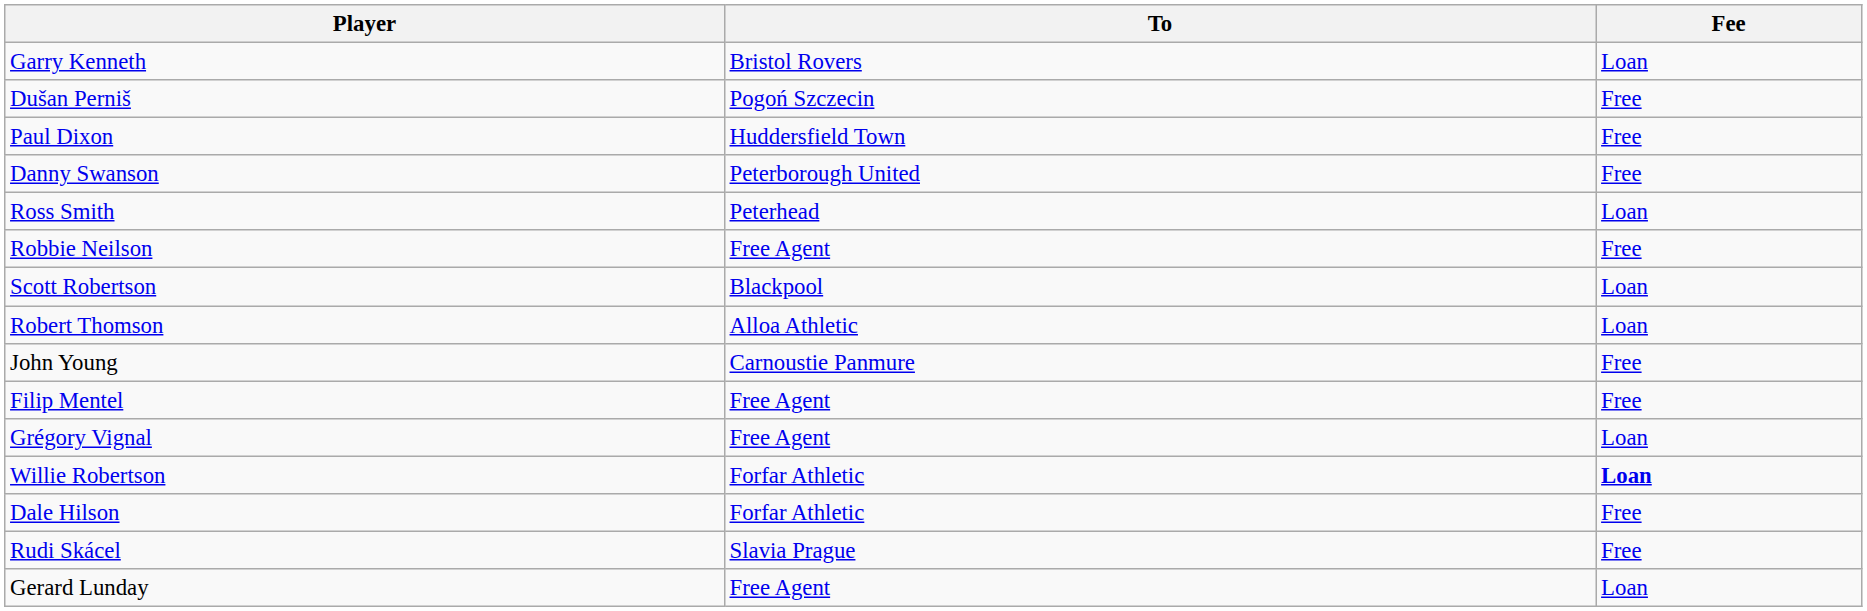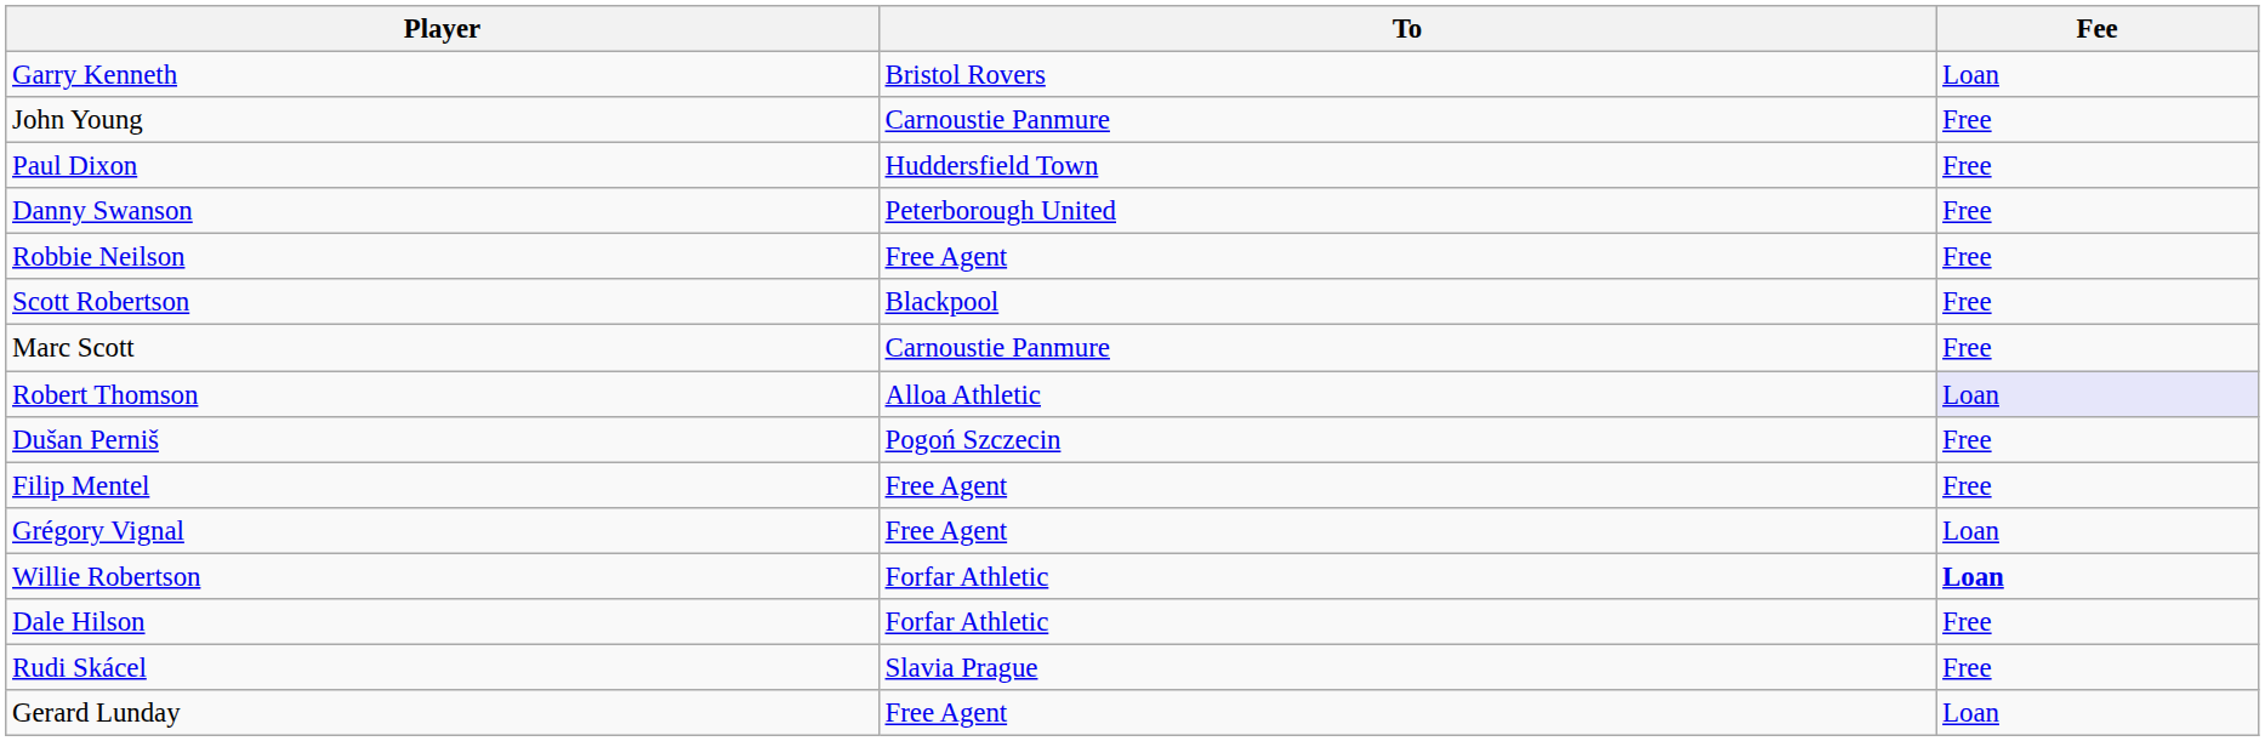 <table class="wikitable" style="text-align:center; font-size:95%;width:98%; text-align:left">
 <tr>
 <th>Player</th>
 <th>To</th>
 <th>Fee</th>
 </tr>
 <tr>
 <td> <a href='#'>Garry Kenneth</a></td>
 <td> <a href='#'>Bristol Rovers</a></td>
 <td><a href='#'>Loan</a></td>
 </tr>
 <tr>
-<td> <a href='#'>Dušan Perniš</a></td>
-<td> <a href='#'>Pogoń Szczecin</a></td>
+<td> John Young</td>
+<td> <a href='#'>Carnoustie Panmure</a></td>
 <td><a href='#'>Free</a></td>
 </tr>
 <tr>
 <td> <a href='#'>Paul Dixon</a></td>
 <td> <a href='#'>Huddersfield Town</a></td>
 <td><a href='#'>Free</a></td>
 </tr>
 <tr>
 <td> <a href='#'>Danny Swanson</a></td>
 <td> <a href='#'>Peterborough United</a></td>
 <td><a href='#'>Free</a></td>
 </tr>
 <tr>
-<td> <a href='#'>Ross Smith</a></td>
-<td> <a href='#'>Peterhead</a></td>
-<td><a href='#'>Loan</a></td>
-</tr>
-<tr>
 <td> <a href='#'>Robbie Neilson</a></td>
 <td><a href='#'>Free Agent</a></td>
 <td><a href='#'>Free</a></td>
 </tr>
 <tr>
 <td> <a href='#'>Scott Robertson</a></td>
 <td> <a href='#'>Blackpool</a></td>
-<td><a href='#'>Loan</a></td>
+<td><a href='#'>Free</a></td>
+</tr>
+<tr>
+<td> Marc Scott</td>
+<td> <a href='#'>Carnoustie Panmure</a></td>
+<td><a href='#'>Free</a></td>
 </tr>
 <tr>
 <td> <a href='#'>Robert Thomson</a></td>
 <td> <a href='#'>Alloa Athletic</a></td>
-<td><a href='#'>Loan</a></td>
+<td style="background: lavender;"><a href='#'>Loan</a></td>
 </tr>
 <tr>
-<td> John Young</td>
-<td> <a href='#'>Carnoustie Panmure</a></td>
+<td> <a href='#'>Dušan Perniš</a></td>
+<td> <a href='#'>Pogoń Szczecin</a></td>
 <td><a href='#'>Free</a></td>
 </tr>
 <tr>
 <td> <a href='#'>Filip Mentel</a></td>
 <td><a href='#'>Free Agent</a></td>
 <td><a href='#'>Free</a></td>
 </tr>
 <tr>
 <td> <a href='#'>Grégory Vignal</a></td>
 <td><a href='#'>Free Agent</a></td>
 <td><a href='#'>Loan</a></td>
 </tr>
 <tr>
 <td> <a href='#'>Willie Robertson</a></td>
 <td> <a href='#'>Forfar Athletic</a></td>
 <td><strong><a href='#'>Loan</a></strong></td>
 </tr>
 <tr>
 <td> <a href='#'>Dale Hilson</a></td>
 <td> <a href='#'>Forfar Athletic</a></td>
 <td><a href='#'>Free</a></td>
 </tr>
 <tr>
 <td> <a href='#'>Rudi Skácel</a></td>
 <td> <a href='#'>Slavia Prague</a></td>
 <td><a href='#'>Free</a></td>
 </tr>
 <tr>
 <td> Gerard Lunday</td>
 <td><a href='#'>Free Agent</a></td>
 <td><a href='#'>Loan</a></td>
 </tr>
 </table>
